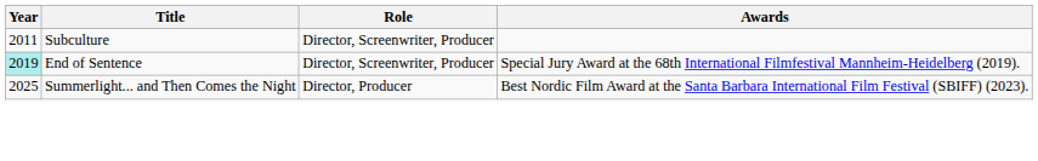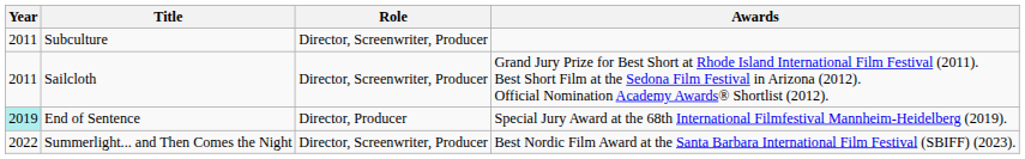 <table class="wikitable">
 <tr>
 <th>Year</th>
 <th>Title</th>
 <th>Role</th>
 <th>Awards</th>
 </tr>
 <tr>
 <td>2011</td>
 <td>Subculture</td>
 <td>Director, Screenwriter, Producer</td>
 <td></td>
 </tr>
 <tr>
+<td>2011</td>
+<td>Sailcloth</td>
+<td>Director, Screenwriter, Producer</td>
+<td>Grand Jury Prize for Best Short at <a href='#'>Rhode Island International Film Festival</a> (2011).<br>Best Short Film at the <a href='#'>Sedona Film Festival</a> in Arizona (2012).<br>Official Nomination <a href='#'>Academy Awards</a>® Shortlist (2012).</td>
+</tr>
+<tr>
 <td style="background: paleturquoise;">2019</td>
 <td>End of Sentence</td>
-<td>Director, Screenwriter, Producer</td>
+<td>Director, Producer</td>
 <td>Special Jury Award at the 68th <a href='#'>International Filmfestival Mannheim-Heidelberg</a> (2019).</td>
 </tr>
 <tr>
-<td>2025</td>
+<td>2022</td>
 <td>Summerlight... and Then Comes the Night</td>
-<td>Director, Producer</td>
+<td>Director, Screenwriter, Producer</td>
 <td>Best Nordic Film Award at the <a href='#'>Santa Barbara International Film Festival</a> (SBIFF) (2023).</td>
 </tr>
 </table>
